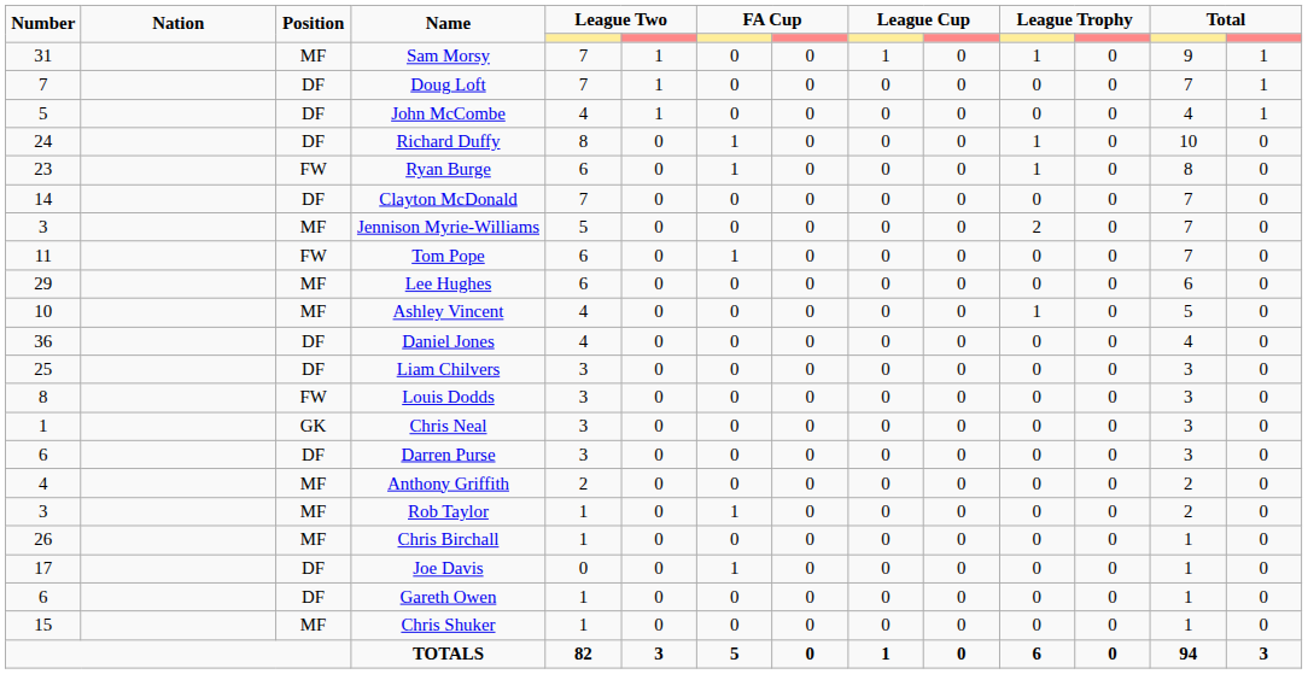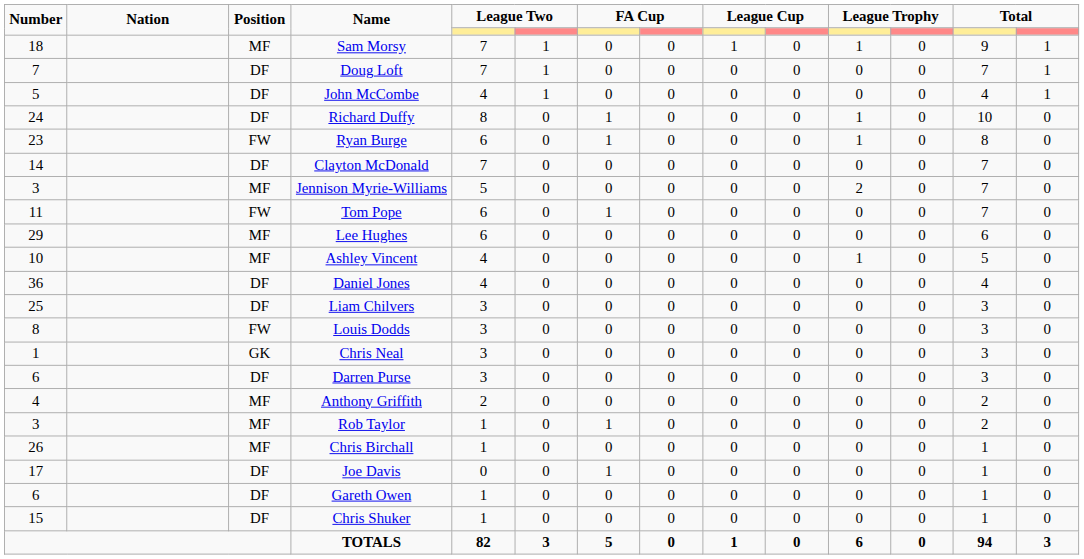 <table class="wikitable" style="font-size: 100%; text-align: center;">
 <tr>
 <td rowspan="2" width="60" align="center"><strong>Number</strong></td>
 <td rowspan="2" width="15%" align="center"><strong>Nation</strong></td>
 <td rowspan="2" width="60" align="center"><strong>Position</strong></td>
 <td rowspan="2" width="15%" align="center"><strong>Name</strong></td>
 <td colspan="2" align="center"><strong>League Two</strong></td>
 <td colspan="2" align="center"><strong>FA Cup</strong></td>
 <td colspan="2" align="center"><strong>League Cup</strong></td>
 <td colspan="2" align="center"><strong>League Trophy</strong></td>
 <td colspan="2" align="center"><strong>Total</strong></td>
 </tr>
 <tr>
 <th width=60 style="background: #FFEE99"></th>
 <th width=60 style="background: #FF8888"></th>
 <th width=60 style="background: #FFEE99"></th>
 <th width=60 style="background: #FF8888"></th>
 <th width=60 style="background: #FFEE99"></th>
 <th width=60 style="background: #FF8888"></th>
 <th width=60 style="background: #FFEE99"></th>
 <th width=60 style="background: #FF8888"></th>
 <th width=60 style="background: #FFEE99"></th>
 <th width=60 style="background: #FF8888"></th>
 </tr>
 <tr>
-<td>31</td>
+<td>18</td>
 <td></td>
 <td>MF</td>
 <td><a href='#'>Sam Morsy</a></td>
 <td>7</td>
 <td>1</td>
 <td>0</td>
 <td>0</td>
 <td>1</td>
 <td>0</td>
 <td>1</td>
 <td>0</td>
 <td>9</td>
 <td>1</td>
 </tr>
 <tr>
 <td>7</td>
 <td></td>
 <td>DF</td>
 <td><a href='#'>Doug Loft</a></td>
 <td>7</td>
 <td>1</td>
 <td>0</td>
 <td>0</td>
 <td>0</td>
 <td>0</td>
 <td>0</td>
 <td>0</td>
 <td>7</td>
 <td>1</td>
 </tr>
 <tr>
 <td>5</td>
 <td></td>
 <td>DF</td>
 <td><a href='#'>John McCombe</a></td>
 <td>4</td>
 <td>1</td>
 <td>0</td>
 <td>0</td>
 <td>0</td>
 <td>0</td>
 <td>0</td>
 <td>0</td>
 <td>4</td>
 <td>1</td>
 </tr>
 <tr>
 <td>24</td>
 <td></td>
 <td>DF</td>
 <td><a href='#'>Richard Duffy</a></td>
 <td>8</td>
 <td>0</td>
 <td>1</td>
 <td>0</td>
 <td>0</td>
 <td>0</td>
 <td>1</td>
 <td>0</td>
 <td>10</td>
 <td>0</td>
 </tr>
 <tr>
 <td>23</td>
 <td></td>
 <td>FW</td>
 <td><a href='#'>Ryan Burge</a></td>
 <td>6</td>
 <td>0</td>
 <td>1</td>
 <td>0</td>
 <td>0</td>
 <td>0</td>
 <td>1</td>
 <td>0</td>
 <td>8</td>
 <td>0</td>
 </tr>
 <tr>
 <td>14</td>
 <td></td>
 <td>DF</td>
 <td><a href='#'>Clayton McDonald</a></td>
 <td>7</td>
 <td>0</td>
 <td>0</td>
 <td>0</td>
 <td>0</td>
 <td>0</td>
 <td>0</td>
 <td>0</td>
 <td>7</td>
 <td>0</td>
 </tr>
 <tr>
 <td>3</td>
 <td></td>
 <td>MF</td>
 <td><a href='#'>Jennison Myrie-Williams</a></td>
 <td>5</td>
 <td>0</td>
 <td>0</td>
 <td>0</td>
 <td>0</td>
 <td>0</td>
 <td>2</td>
 <td>0</td>
 <td>7</td>
 <td>0</td>
 </tr>
 <tr>
 <td>11</td>
 <td></td>
 <td>FW</td>
 <td><a href='#'>Tom Pope</a></td>
 <td>6</td>
 <td>0</td>
 <td>1</td>
 <td>0</td>
 <td>0</td>
 <td>0</td>
 <td>0</td>
 <td>0</td>
 <td>7</td>
 <td>0</td>
 </tr>
 <tr>
 <td>29</td>
 <td></td>
 <td>MF</td>
 <td><a href='#'>Lee Hughes</a></td>
 <td>6</td>
 <td>0</td>
 <td>0</td>
 <td>0</td>
 <td>0</td>
 <td>0</td>
 <td>0</td>
 <td>0</td>
 <td>6</td>
 <td>0</td>
 </tr>
 <tr>
 <td>10</td>
 <td></td>
 <td>MF</td>
 <td><a href='#'>Ashley Vincent</a></td>
 <td>4</td>
 <td>0</td>
 <td>0</td>
 <td>0</td>
 <td>0</td>
 <td>0</td>
 <td>1</td>
 <td>0</td>
 <td>5</td>
 <td>0</td>
 </tr>
 <tr>
 <td>36</td>
 <td></td>
 <td>DF</td>
 <td><a href='#'>Daniel Jones</a></td>
 <td>4</td>
 <td>0</td>
 <td>0</td>
 <td>0</td>
 <td>0</td>
 <td>0</td>
 <td>0</td>
 <td>0</td>
 <td>4</td>
 <td>0</td>
 </tr>
 <tr>
 <td>25</td>
 <td></td>
 <td>DF</td>
 <td><a href='#'>Liam Chilvers</a></td>
 <td>3</td>
 <td>0</td>
 <td>0</td>
 <td>0</td>
 <td>0</td>
 <td>0</td>
 <td>0</td>
 <td>0</td>
 <td>3</td>
 <td>0</td>
 </tr>
 <tr>
 <td>8</td>
 <td></td>
 <td>FW</td>
 <td><a href='#'>Louis Dodds</a></td>
 <td>3</td>
 <td>0</td>
 <td>0</td>
 <td>0</td>
 <td>0</td>
 <td>0</td>
 <td>0</td>
 <td>0</td>
 <td>3</td>
 <td>0</td>
 </tr>
 <tr>
 <td>1</td>
 <td></td>
 <td>GK</td>
 <td><a href='#'>Chris Neal</a></td>
 <td>3</td>
 <td>0</td>
 <td>0</td>
 <td>0</td>
 <td>0</td>
 <td>0</td>
 <td>0</td>
 <td>0</td>
 <td>3</td>
 <td>0</td>
 </tr>
 <tr>
 <td>6</td>
 <td></td>
 <td>DF</td>
 <td><a href='#'>Darren Purse</a></td>
 <td>3</td>
 <td>0</td>
 <td>0</td>
 <td>0</td>
 <td>0</td>
 <td>0</td>
 <td>0</td>
 <td>0</td>
 <td>3</td>
 <td>0</td>
 </tr>
 <tr>
 <td>4</td>
 <td></td>
 <td>MF</td>
 <td><a href='#'>Anthony Griffith</a></td>
 <td>2</td>
 <td>0</td>
 <td>0</td>
 <td>0</td>
 <td>0</td>
 <td>0</td>
 <td>0</td>
 <td>0</td>
 <td>2</td>
 <td>0</td>
 </tr>
 <tr>
 <td>3</td>
 <td></td>
 <td>MF</td>
 <td><a href='#'>Rob Taylor</a></td>
 <td>1</td>
 <td>0</td>
 <td>1</td>
 <td>0</td>
 <td>0</td>
 <td>0</td>
 <td>0</td>
 <td>0</td>
 <td>2</td>
 <td>0</td>
 </tr>
 <tr>
 <td>26</td>
 <td></td>
 <td>MF</td>
 <td><a href='#'>Chris Birchall</a></td>
 <td>1</td>
 <td>0</td>
 <td>0</td>
 <td>0</td>
 <td>0</td>
 <td>0</td>
 <td>0</td>
 <td>0</td>
 <td>1</td>
 <td>0</td>
 </tr>
 <tr>
 <td>17</td>
 <td></td>
 <td>DF</td>
 <td><a href='#'>Joe Davis</a></td>
 <td>0</td>
 <td>0</td>
 <td>1</td>
 <td>0</td>
 <td>0</td>
 <td>0</td>
 <td>0</td>
 <td>0</td>
 <td>1</td>
 <td>0</td>
 </tr>
 <tr>
 <td>6</td>
 <td></td>
 <td>DF</td>
 <td><a href='#'>Gareth Owen</a></td>
 <td>1</td>
 <td>0</td>
 <td>0</td>
 <td>0</td>
 <td>0</td>
 <td>0</td>
 <td>0</td>
 <td>0</td>
 <td>1</td>
 <td>0</td>
 </tr>
 <tr>
 <td>15</td>
 <td></td>
-<td>MF</td>
+<td>DF</td>
 <td><a href='#'>Chris Shuker</a></td>
 <td>1</td>
 <td>0</td>
 <td>0</td>
 <td>0</td>
 <td>0</td>
 <td>0</td>
 <td>0</td>
 <td>0</td>
 <td>1</td>
 <td>0</td>
 </tr>
 <tr>
 <td colspan="3"></td>
 <td><strong>TOTALS</strong></td>
 <td><strong>82</strong></td>
 <td><strong>3</strong></td>
 <td><strong>5</strong></td>
 <td><strong>0</strong></td>
 <td><strong>1</strong></td>
 <td><strong>0</strong></td>
 <td><strong>6</strong></td>
 <td><strong>0</strong></td>
 <td><strong>94</strong></td>
 <td><strong>3</strong></td>
 </tr>
 </table>
